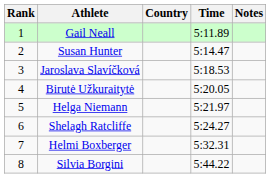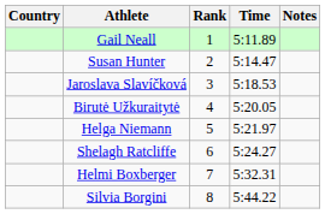 <table class="wikitable sortable" style="text-align:center">
 <tr>
+<th>Country</th>
+<th>Athlete</th>
 <th>Rank</th>
-<th>Athlete</th>
-<th>Country</th>
 <th>Time</th>
 <th>Notes</th>
 </tr>
 <tr bgcolor=ccffcc>
+<td align=left></td>
+<td><a href='#'>Gail Neall</a></td>
 <td>1</td>
-<td><a href='#'>Gail Neall</a></td>
-<td align=left></td>
 <td>5:11.89</td>
 <td></td>
 </tr>
 <tr>
+<td align=left></td>
+<td><a href='#'>Susan Hunter</a></td>
 <td>2</td>
-<td><a href='#'>Susan Hunter</a></td>
-<td align=left></td>
 <td>5:14.47</td>
 <td></td>
 </tr>
 <tr>
+<td align=left></td>
+<td><a href='#'>Jaroslava Slavíčková</a></td>
 <td>3</td>
-<td><a href='#'>Jaroslava Slavíčková</a></td>
-<td align=left></td>
 <td>5:18.53</td>
 <td></td>
 </tr>
 <tr>
+<td align=left></td>
+<td><a href='#'>Birutė Užkuraitytė</a></td>
 <td>4</td>
-<td><a href='#'>Birutė Užkuraitytė</a></td>
-<td align=left></td>
 <td>5:20.05</td>
 <td></td>
 </tr>
 <tr>
+<td align=left></td>
+<td><a href='#'>Helga Niemann</a></td>
 <td>5</td>
-<td><a href='#'>Helga Niemann</a></td>
-<td align=left></td>
 <td>5:21.97</td>
 <td></td>
 </tr>
 <tr>
+<td align=left></td>
+<td><a href='#'>Shelagh Ratcliffe</a></td>
 <td>6</td>
-<td><a href='#'>Shelagh Ratcliffe</a></td>
-<td align=left></td>
 <td>5:24.27</td>
 <td></td>
 </tr>
 <tr>
+<td align=left></td>
+<td><a href='#'>Helmi Boxberger</a></td>
 <td>7</td>
-<td><a href='#'>Helmi Boxberger</a></td>
-<td align=left></td>
 <td>5:32.31</td>
 <td></td>
 </tr>
 <tr>
+<td align=left></td>
+<td><a href='#'>Silvia Borgini</a></td>
 <td>8</td>
-<td><a href='#'>Silvia Borgini</a></td>
-<td align=left></td>
 <td>5:44.22</td>
 <td></td>
 </tr>
 </table>
